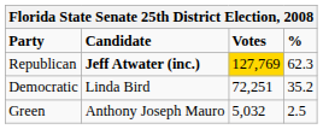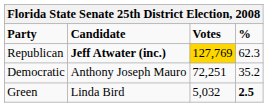 <table class="wikitable">
 <tr>
 <th colspan="4">Florida State Senate 25th District Election, 2008</th>
 </tr>
 <tr>
 <td><strong>Party</strong></td>
 <td><strong>Candidate</strong></td>
 <td><strong>Votes</strong></td>
 <td><strong>%</strong></td>
 </tr>
 <tr>
 <td>Republican</td>
 <td><strong>Jeff Atwater (inc.)</strong></td>
 <td style="background: gold;">127,769</td>
 <td>62.3</td>
 </tr>
 <tr>
 <td>Democratic</td>
-<td>Linda Bird</td>
+<td>Anthony Joseph Mauro</td>
 <td>72,251</td>
 <td>35.2</td>
 </tr>
 <tr>
 <td>Green</td>
-<td>Anthony Joseph Mauro</td>
+<td>Linda Bird</td>
 <td>5,032</td>
-<td>2.5</td>
+<td><strong>2.5</strong></td>
 </tr>
 </table>
